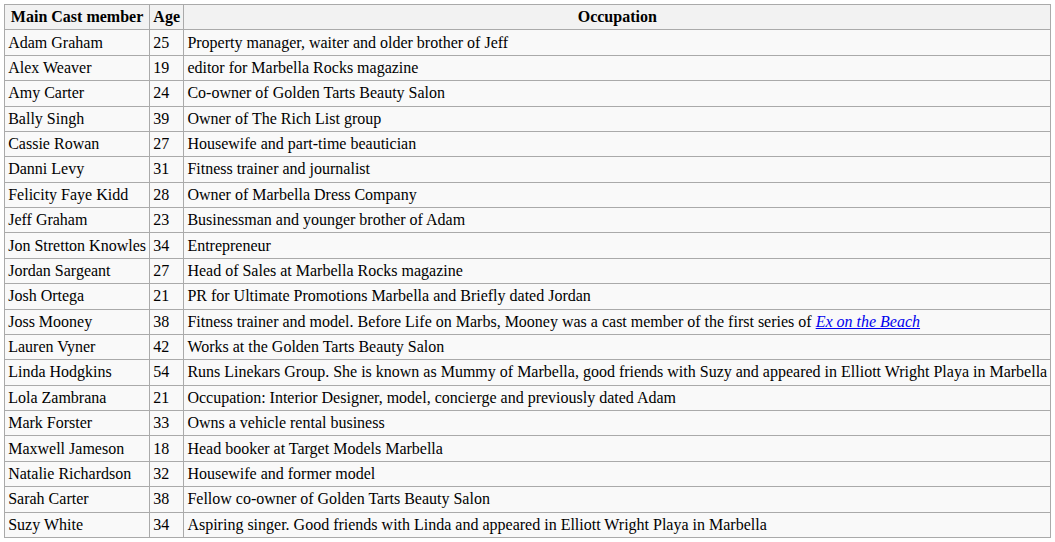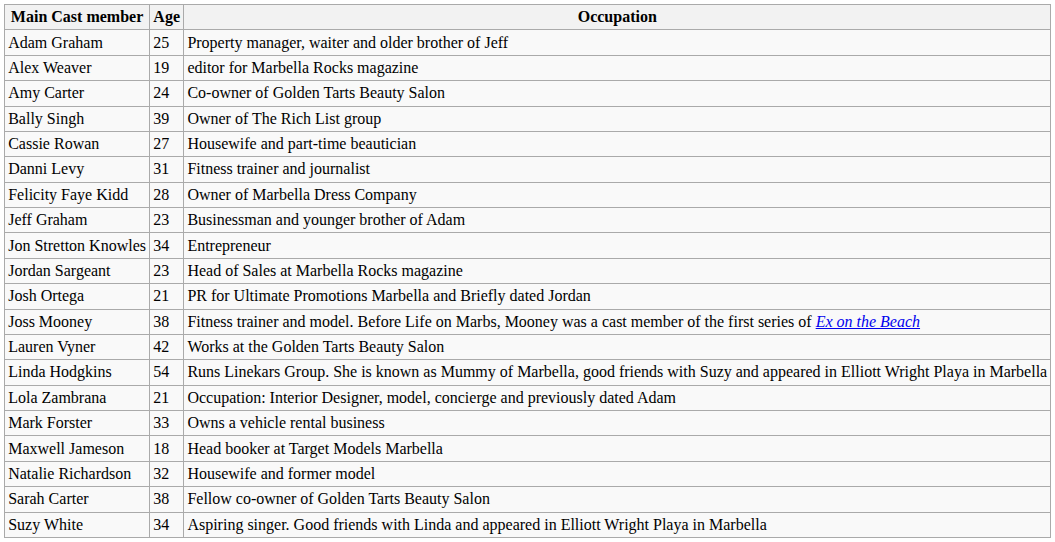 <table class="wikitable">
 <tr>
 <th>Main Cast member</th>
 <th>Age</th>
 <th>Occupation</th>
 </tr>
 <tr>
 <td>Adam Graham</td>
 <td>25</td>
 <td>Property manager, waiter and older brother of Jeff</td>
 </tr>
 <tr>
 <td>Alex Weaver</td>
 <td>19</td>
 <td>editor for Marbella Rocks magazine</td>
 </tr>
 <tr>
 <td>Amy Carter</td>
 <td>24</td>
 <td>Co-owner of Golden Tarts Beauty Salon</td>
 </tr>
 <tr>
 <td>Bally Singh</td>
 <td>39</td>
 <td>Owner of The Rich List group</td>
 </tr>
 <tr>
 <td>Cassie Rowan</td>
 <td>27</td>
 <td>Housewife and part-time beautician</td>
 </tr>
 <tr>
 <td>Danni Levy</td>
 <td>31</td>
 <td>Fitness trainer and journalist</td>
 </tr>
 <tr>
 <td>Felicity Faye Kidd</td>
 <td>28</td>
 <td>Owner of Marbella Dress Company</td>
 </tr>
 <tr>
 <td>Jeff Graham</td>
 <td>23</td>
 <td>Businessman and younger brother of Adam</td>
 </tr>
 <tr>
 <td>Jon Stretton Knowles</td>
 <td>34</td>
 <td>Entrepreneur</td>
 </tr>
 <tr>
 <td>Jordan Sargeant</td>
-<td>27</td>
+<td>23</td>
 <td>Head of Sales at Marbella Rocks magazine</td>
 </tr>
 <tr>
 <td>Josh Ortega</td>
 <td>21</td>
 <td>PR for Ultimate Promotions Marbella and Briefly dated Jordan</td>
 </tr>
 <tr>
 <td>Joss Mooney</td>
 <td>38</td>
 <td>Fitness trainer and model. Before Life on Marbs, Mooney was a cast member of the first series of <em><a href='#'>Ex on the Beach</a></em></td>
 </tr>
 <tr>
 <td>Lauren Vyner</td>
 <td>42</td>
 <td>Works at the Golden Tarts Beauty Salon</td>
 </tr>
 <tr>
 <td>Linda Hodgkins</td>
 <td>54</td>
 <td>Runs Linekars Group. She is known as Mummy of Marbella, good friends with Suzy and appeared in Elliott Wright Playa in Marbella</td>
 </tr>
 <tr>
 <td>Lola Zambrana</td>
 <td>21</td>
 <td>Occupation: Interior Designer, model, concierge and previously dated Adam</td>
 </tr>
 <tr>
 <td>Mark Forster</td>
 <td>33</td>
 <td>Owns a vehicle rental business</td>
 </tr>
 <tr>
 <td>Maxwell Jameson</td>
 <td>18</td>
 <td>Head booker at Target Models Marbella</td>
 </tr>
 <tr>
 <td>Natalie Richardson</td>
 <td>32</td>
 <td>Housewife and former model</td>
 </tr>
 <tr>
 <td>Sarah Carter</td>
 <td>38</td>
 <td>Fellow co-owner of Golden Tarts Beauty Salon</td>
 </tr>
 <tr>
 <td>Suzy White</td>
 <td>34</td>
 <td>Aspiring singer. Good friends with Linda and appeared in Elliott Wright Playa in Marbella</td>
 </tr>
 <tr>
 </tr>
 </table>
